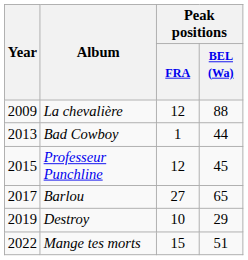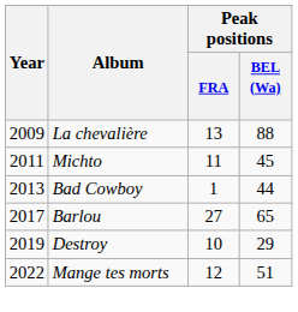 <table class="wikitable">
 <tr>
 <th align="center" rowspan="2" width="10">Year</th>
 <th align="center" rowspan="2" width="120">Album</th>
 <th align="center" colspan="2" width="30">Peak positions</th>
 </tr>
 <tr>
 <th width="40"><small><a href='#'>FRA</a><br></small></th>
 <th width="40"><small><a href='#'>BEL <br>(Wa)</a><br></small><br></th>
 </tr>
 <tr>
 <td align="center">2009</td>
 <td><em>La chevalière</em></td>
-<td align="center">12</td>
+<td align="center">13</td>
 <td align="center">88</td>
+</tr>
+<tr>
+<td align="center">2011</td>
+<td><em>Michto</em></td>
+<td align="center">11</td>
+<td align="center">45</td>
 </tr>
 <tr>
 <td align="center">2013</td>
 <td><em>Bad Cowboy</em></td>
 <td align="center">1</td>
 <td align="center">44</td>
-</tr>
-<tr>
-<td align="center">2015</td>
-<td><em><a href='#'>Professeur Punchline</a></em></td>
-<td align="center">12</td>
-<td align="center">45</td>
 </tr>
 <tr>
 <td align="center">2017</td>
 <td><em>Barlou</em></td>
 <td align="center">27<br></td>
 <td align="center">65</td>
 </tr>
 <tr>
 <td align="center">2019</td>
 <td><em>Destroy</em></td>
 <td align="center">10</td>
 <td align="center">29</td>
 </tr>
 <tr>
 <td>2022</td>
 <td><em>Mange tes morts</em></td>
-<td align="center">15</td>
+<td align="center">12</td>
 <td align="center">51</td>
 </tr>
 </table>
